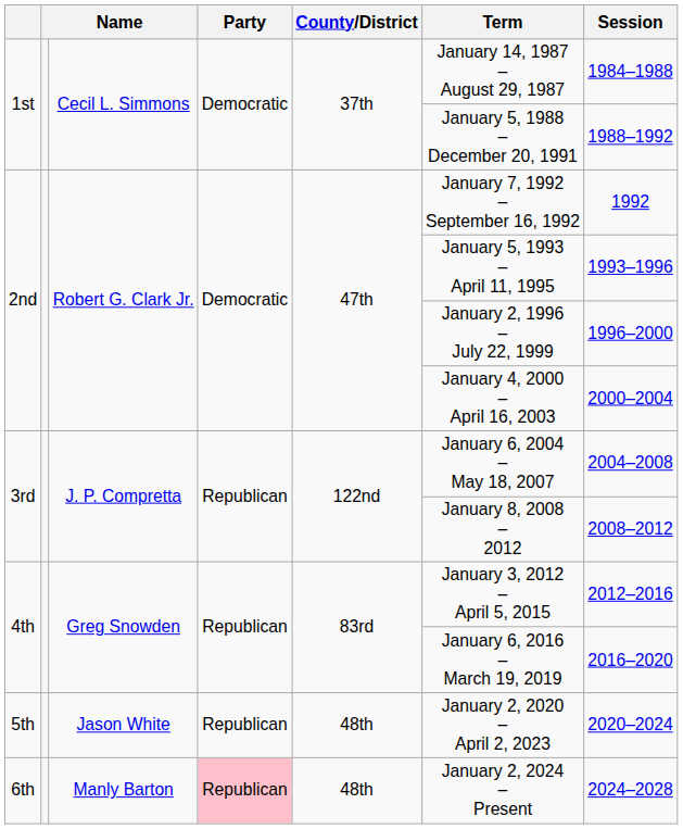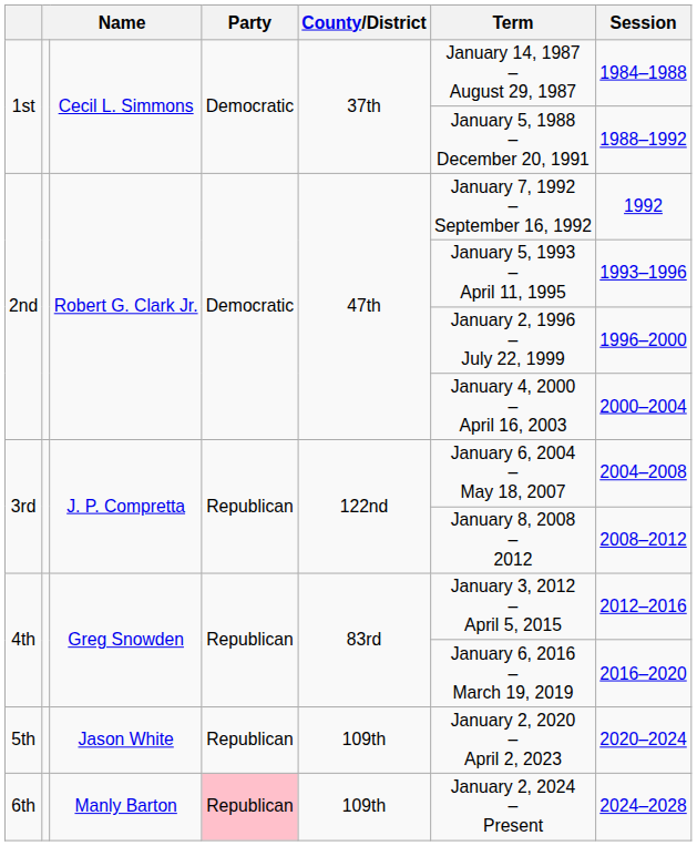 <table class="wikitable sortable mw-collapsible mw-collapsed" style="text-align: center">
 <tr style="height:2em">
 <th></th>
 <th colspan="2">Name</th>
 <th>Party</th>
 <th><a href='#'>County</a>/District</th>
 <th class="unsortable">Term</th>
 <th>Session</th>
 </tr>
 <tr>
 <td rowspan="2">1st</td>
 <td rowspan="2"></td>
 <td rowspan="2"><a href='#'>Cecil L. Simmons</a></td>
 <td rowspan="2">Democratic</td>
 <td rowspan="2">37th</td>
 <td>January 14, 1987<br>–<br>August 29, 1987</td>
 <td><a href='#'>1984–1988</a></td>
 </tr>
 <tr>
 <td>January 5, 1988<br>–<br>December 20, 1991</td>
 <td><a href='#'>1988–1992</a></td>
 </tr>
 <tr>
 <td rowspan="4">2nd</td>
 <td rowspan="4"></td>
 <td rowspan="4"><a href='#'>Robert G. Clark Jr.</a></td>
 <td rowspan="4">Democratic</td>
 <td rowspan="4">47th</td>
 <td>January 7, 1992<br>–<br>September 16, 1992</td>
 <td><a href='#'>1992</a></td>
 </tr>
 <tr>
 <td>January 5, 1993<br>–<br>April 11, 1995</td>
 <td><a href='#'>1993–1996</a></td>
 </tr>
 <tr>
 <td>January 2, 1996<br>–<br>July 22, 1999</td>
 <td><a href='#'>1996–2000</a></td>
 </tr>
 <tr>
 <td>January 4, 2000<br>–<br>April 16, 2003</td>
 <td><a href='#'>2000–2004</a></td>
 </tr>
 <tr>
 <td rowspan="2">3rd</td>
 <td rowspan="2"></td>
 <td rowspan="2"><a href='#'>J. P. Compretta</a></td>
 <td rowspan="2">Republican</td>
 <td rowspan="2">122nd</td>
 <td>January 6, 2004<br>–<br>May 18, 2007</td>
 <td><a href='#'>2004–2008</a></td>
 </tr>
 <tr>
 <td>January 8, 2008<br>–<br>2012</td>
 <td><a href='#'>2008–2012</a></td>
 </tr>
 <tr>
 <td rowspan="2">4th</td>
 <td rowspan="2"></td>
 <td rowspan="2"><a href='#'>Greg Snowden</a></td>
 <td rowspan="2">Republican</td>
 <td rowspan="2">83rd</td>
 <td>January 3, 2012<br>–<br>April 5, 2015</td>
 <td><a href='#'>2012–2016</a></td>
 </tr>
 <tr>
 <td>January 6, 2016<br>–<br>March 19, 2019</td>
 <td><a href='#'>2016–2020</a></td>
 </tr>
 <tr>
 <td>5th</td>
 <td></td>
 <td><a href='#'>Jason White</a></td>
 <td>Republican</td>
-<td>48th</td>
+<td>109th</td>
 <td>January 2, 2020<br>–<br>April 2, 2023</td>
 <td><a href='#'>2020–2024</a></td>
 </tr>
 <tr>
 <td>6th</td>
 <td></td>
 <td><a href='#'>Manly Barton</a></td>
 <td style="background: pink;">Republican</td>
-<td>48th</td>
+<td>109th</td>
 <td>January 2, 2024<br>–<br>Present</td>
 <td><a href='#'>2024–2028</a></td>
 </tr>
 </table>
